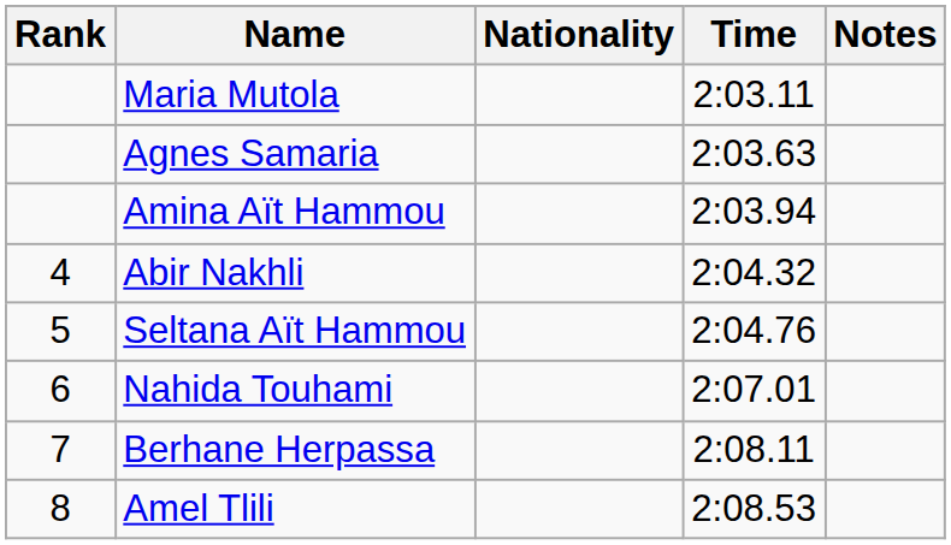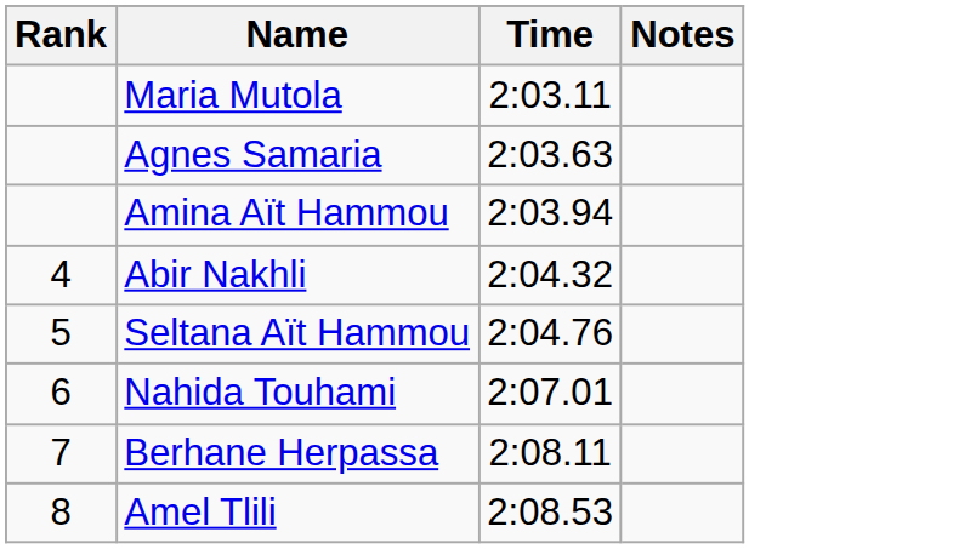 <table class="wikitable sortable" style="text-align:center">
 <tr>
 <th>Rank</th>
 <th>Name</th>
-<th>Nationality</th>
 <th>Time</th>
 <th>Notes</th>
 </tr>
 <tr>
 <td></td>
 <td align=left><a href='#'>Maria Mutola</a></td>
-<td align=left></td>
 <td>2:03.11</td>
 <td></td>
 </tr>
 <tr>
 <td></td>
 <td align=left><a href='#'>Agnes Samaria</a></td>
-<td align=left></td>
 <td>2:03.63</td>
 <td></td>
 </tr>
 <tr>
 <td></td>
 <td align=left><a href='#'>Amina Aït Hammou</a></td>
-<td align=left></td>
 <td>2:03.94</td>
 <td></td>
 </tr>
 <tr>
 <td>4</td>
 <td align=left><a href='#'>Abir Nakhli</a></td>
-<td align=left></td>
 <td>2:04.32</td>
 <td></td>
 </tr>
 <tr>
 <td>5</td>
 <td align=left><a href='#'>Seltana Aït Hammou</a></td>
-<td align=left></td>
 <td>2:04.76</td>
 <td></td>
 </tr>
 <tr>
 <td>6</td>
 <td align=left><a href='#'>Nahida Touhami</a></td>
-<td align=left></td>
 <td>2:07.01</td>
 <td></td>
 </tr>
 <tr>
 <td>7</td>
 <td align=left><a href='#'>Berhane Herpassa</a></td>
-<td align=left></td>
 <td>2:08.11</td>
 <td></td>
 </tr>
 <tr>
 <td>8</td>
 <td align=left><a href='#'>Amel Tlili</a></td>
-<td align=left></td>
 <td>2:08.53</td>
 <td></td>
 </tr>
 </table>
